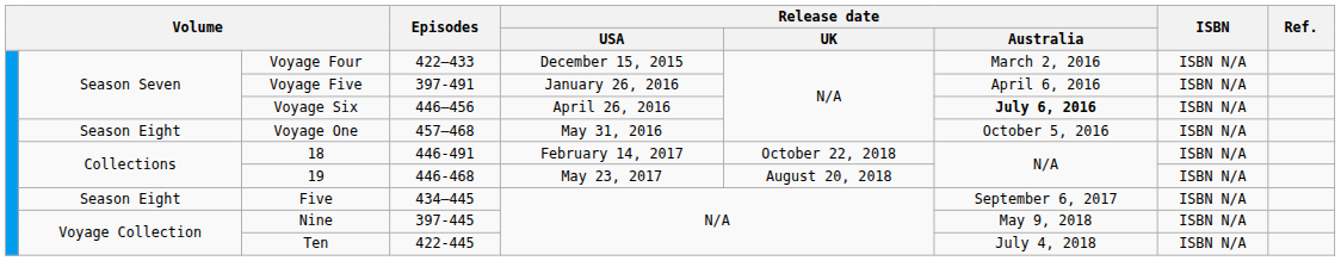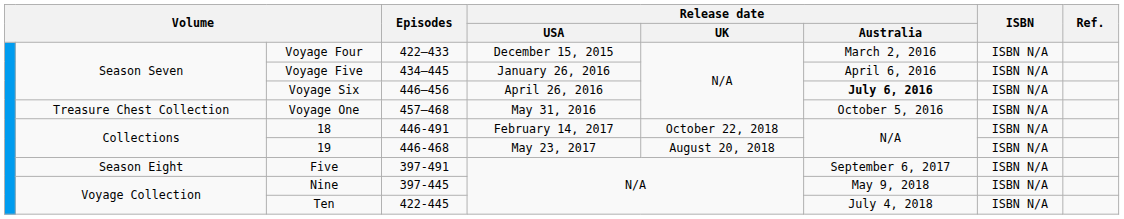 <table class="wikitable" style="text-align: center; width: 98%;">
 <tr>
 <th colspan="3" rowspan="2">Volume</th>
 <th rowspan="2">Episodes</th>
 <th colspan="3">Release date</th>
 <th rowspan="2">ISBN</th>
 <th rowspan="2" width="5%">Ref.</th>
 </tr>
 <tr>
 <th>USA</th>
 <th>UK</th>
 <th>Australia</th>
 </tr>
 <tr>
 <td rowspan="12" style="background: #009CEF;" width="1%"></td>
 <td rowspan="3">Season Seven</td>
 <td>Voyage Four</td>
 <td>422–433</td>
 <td>December 15, 2015</td>
 <td rowspan="4">N/A</td>
 <td>March 2, 2016</td>
 <td>ISBN N/A</td>
 <td></td>
 </tr>
 <tr>
 <td>Voyage Five</td>
-<td>397-491</td>
+<td>434–445</td>
 <td>January 26, 2016</td>
 <td>April 6, 2016</td>
 <td>ISBN N/A</td>
 <td></td>
 </tr>
 <tr>
 <td>Voyage Six</td>
 <td>446–456</td>
 <td>April 26, 2016</td>
 <td><strong>July 6, 2016</strong></td>
 <td>ISBN N/A</td>
 <td></td>
 </tr>
 <tr>
-<td>Season Eight</td>
+<td>Treasure Chest Collection</td>
 <td>Voyage One</td>
 <td>457–468</td>
 <td>May 31, 2016</td>
 <td>October 5, 2016</td>
 <td>ISBN N/A</td>
 <td></td>
 </tr>
 <tr>
 <td rowspan="2">Collections</td>
 <td>18</td>
 <td>446-491</td>
 <td>February 14, 2017</td>
 <td>October 22, 2018</td>
 <td rowspan="2">N/A</td>
 <td>ISBN N/A</td>
 <td></td>
 </tr>
 <tr>
 <td>19</td>
 <td>446-468</td>
 <td>May 23, 2017</td>
 <td>August 20, 2018</td>
 <td>ISBN N/A</td>
 <td></td>
 </tr>
 <tr>
 <td>Season Eight</td>
 <td>Five</td>
-<td>434–445</td>
+<td>397-491</td>
 <td colspan="2" rowspan="3">N/A</td>
 <td>September 6, 2017</td>
 <td>ISBN N/A</td>
 <td></td>
 </tr>
 <tr>
 <td rowspan="2">Voyage Collection</td>
 <td>Nine</td>
 <td>397-445</td>
 <td>May 9, 2018</td>
 <td>ISBN N/A</td>
 <td></td>
 </tr>
 <tr>
 <td>Ten</td>
 <td>422-445</td>
 <td>July 4, 2018</td>
 <td>ISBN N/A</td>
 <td></td>
 </tr>
 </table>
